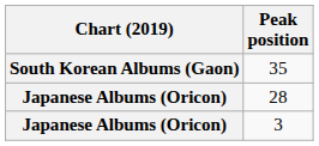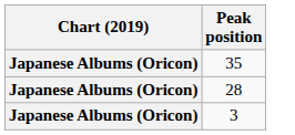 <table class="wikitable sortable plainrowheaders" style="text-align:center">
 <tr>
 <th scope="col">Chart (2019)</th>
 <th scope="col">Peak<br>position</th>
 </tr>
 <tr>
-<th scope="row">South Korean Albums (Gaon)</th>
+<th scope="row">Japanese Albums (Oricon)</th>
 <td>35</td>
 </tr>
 <tr>
 <th scope="row">Japanese Albums (Oricon)<br></th>
 <td>28</td>
 </tr>
 <tr>
 <th scope="row">Japanese Albums (Oricon)</th>
 <td>3</td>
 </tr>
 </table>
